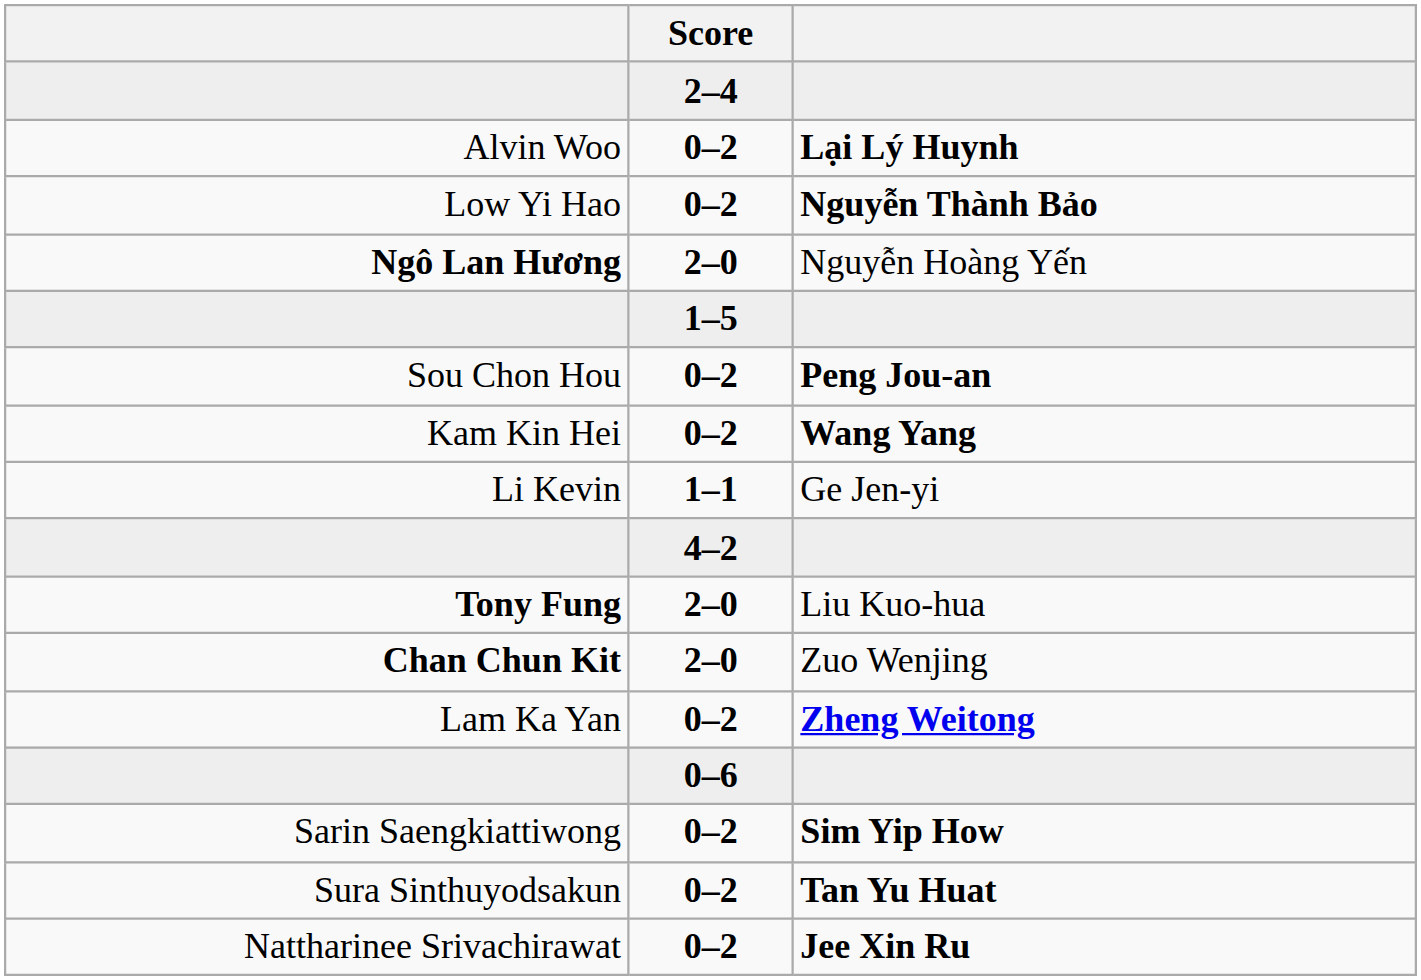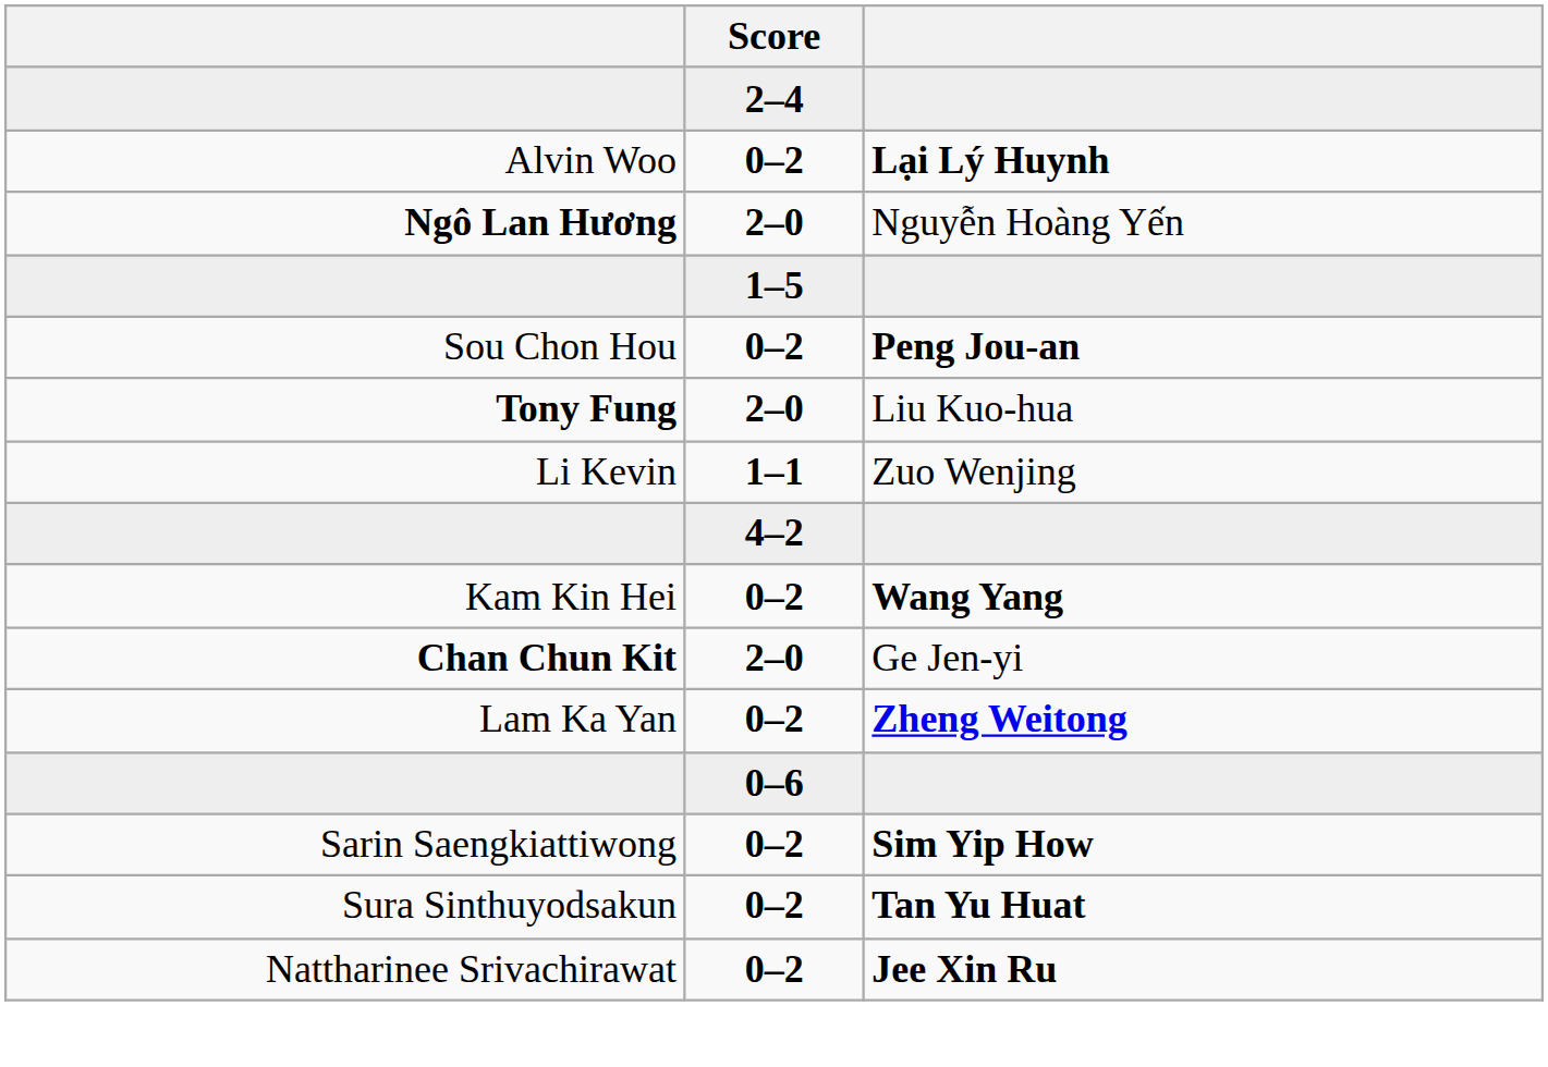 <table class="wikitable" style="text-align: center;">
 <tr>
 <th align="right" width="270"></th>
 <th width="65">Score</th>
 <th align="left" width="270"></th>
 </tr>
 <tr style="background:#eeeeee;">
 <td align=right></td>
 <td align=center><strong>2–4</strong></td>
 <td align=left><strong></strong></td>
 </tr>
 <tr>
 <td align=right>Alvin Woo</td>
 <td align=center><strong>0–2</strong></td>
 <td align=left><strong>Lại Lý Huynh</strong></td>
 </tr>
 <tr>
-<td align=right>Low Yi Hao</td>
-<td align=center><strong>0–2</strong></td>
-<td align=left><strong>Nguyễn Thành Bảo</strong></td>
-</tr>
-<tr>
 <td align=right><strong>Ngô Lan Hương</strong></td>
 <td align=center><strong>2–0</strong></td>
 <td align=left>Nguyễn Hoàng Yến</td>
 </tr>
 <tr style="background:#eeeeee;">
 <td align=right></td>
 <td align=center><strong>1–5</strong></td>
 <td align=left><strong></strong></td>
 </tr>
 <tr>
 <td align=right>Sou Chon Hou</td>
 <td align=center><strong>0–2</strong></td>
 <td align=left><strong>Peng Jou-an</strong></td>
 </tr>
 <tr>
-<td align=right>Kam Kin Hei</td>
-<td align=center><strong>0–2</strong></td>
-<td align=left><strong>Wang Yang</strong></td>
+<td align=right><strong>Tony Fung</strong></td>
+<td align=center><strong>2–0</strong></td>
+<td align=left>Liu Kuo-hua</td>
 </tr>
 <tr>
 <td align=right>Li Kevin</td>
 <td align=center><strong>1–1</strong></td>
-<td align=left>Ge Jen-yi</td>
+<td align=left>Zuo Wenjing</td>
 </tr>
 <tr style="background:#eeeeee;">
 <td align=right><strong></strong></td>
 <td align=center><strong>4–2</strong></td>
 <td align=left></td>
 </tr>
 <tr>
-<td align=right><strong>Tony Fung</strong></td>
-<td align=center><strong>2–0</strong></td>
-<td align=left>Liu Kuo-hua</td>
+<td align=right>Kam Kin Hei</td>
+<td align=center><strong>0–2</strong></td>
+<td align=left><strong>Wang Yang</strong></td>
 </tr>
 <tr>
 <td align=right><strong>Chan Chun Kit</strong></td>
 <td align=center><strong>2–0</strong></td>
-<td align=left>Zuo Wenjing</td>
+<td align=left>Ge Jen-yi</td>
 </tr>
 <tr>
 <td align=right>Lam Ka Yan</td>
 <td align=center><strong>0–2</strong></td>
 <td align=left><strong><a href='#'>Zheng Weitong</a></strong></td>
 </tr>
 <tr style="background:#eeeeee;">
 <td align=right></td>
 <td align=center><strong>0–6</strong></td>
 <td align=left><strong></strong></td>
 </tr>
 <tr>
 <td align=right>Sarin Saengkiattiwong</td>
 <td align=center><strong>0–2</strong></td>
 <td align=left><strong>Sim Yip How</strong></td>
 </tr>
 <tr>
 <td align=right>Sura Sinthuyodsakun</td>
 <td align=center><strong>0–2</strong></td>
 <td align=left><strong>Tan Yu Huat</strong></td>
 </tr>
 <tr>
 <td align=right>Nattharinee Srivachirawat</td>
 <td align=center><strong>0–2</strong></td>
 <td align=left><strong>Jee Xin Ru</strong></td>
 </tr>
 </table>
